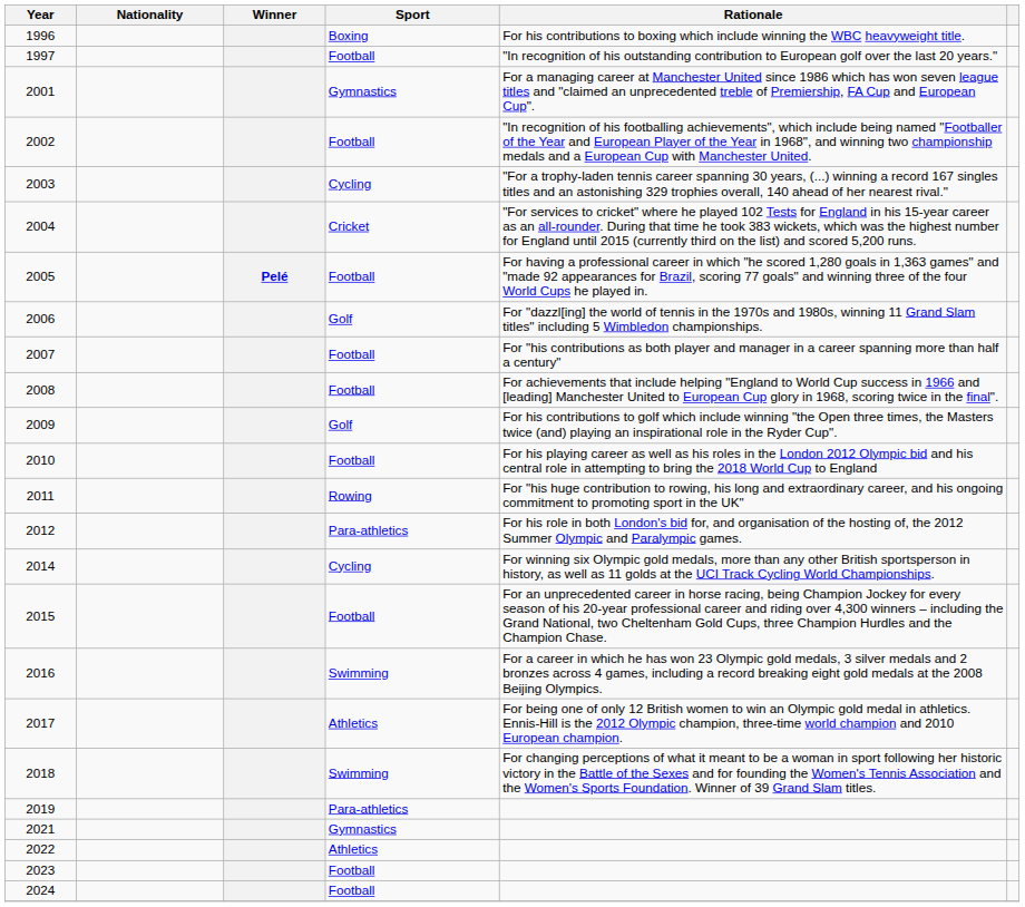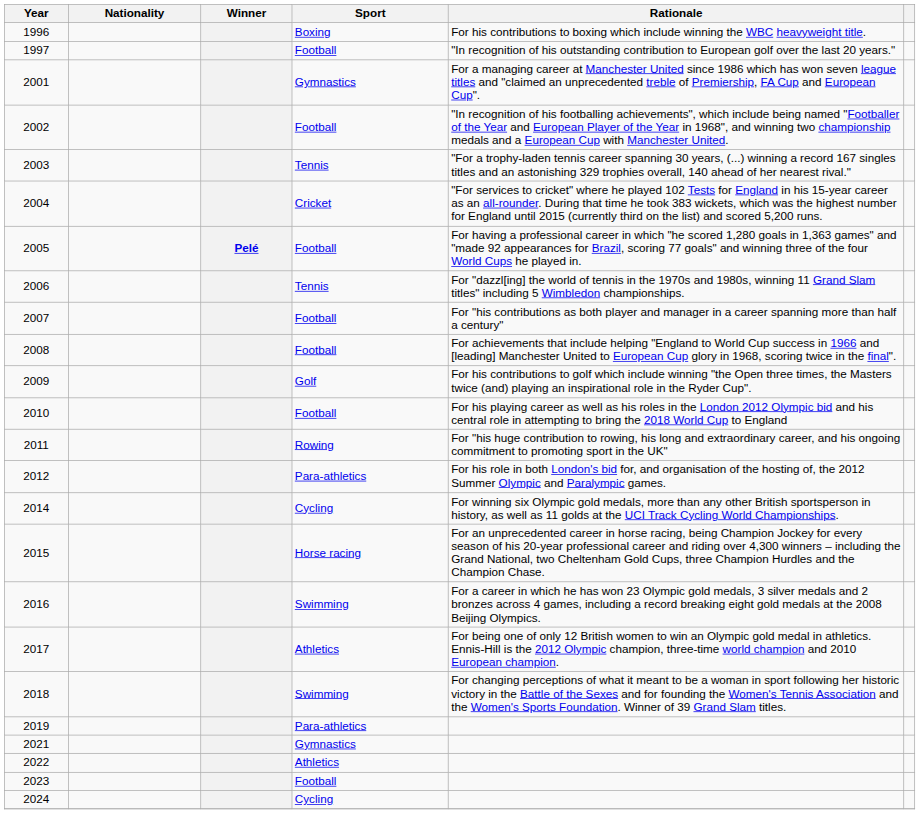 <table class="sortable plainrowheaders wikitable">
 <tr>
 <th scope=col>Year</th>
 <th scope=col>Nationality</th>
 <th scope=col>Winner</th>
 <th scope=col>Sport</th>
 <th scope="col" style="width:50%;" class="unsortable">Rationale</th>
 <th scope=col class="unsortable"></th>
 </tr>
 <tr>
 <td align=center>1996</td>
 <td></td>
 <th scope=row></th>
 <td><a href='#'>Boxing</a></td>
 <td>For his contributions to boxing which include winning the <a href='#'>WBC</a> <a href='#'>heavyweight title</a>.</td>
 <td align=center></td>
 </tr>
 <tr>
 <td align=center>1997</td>
 <td></td>
 <th scope=row></th>
 <td><a href='#'>Football</a></td>
 <td>"In recognition of his outstanding contribution to European golf over the last 20 years."</td>
 <td align=center></td>
 </tr>
 <tr>
 <td align=center>2001</td>
 <td></td>
 <th scope=row></th>
 <td><a href='#'>Gymnastics</a></td>
 <td>For a managing career at <a href='#'>Manchester United</a> since 1986 which has won seven <a href='#'>league titles</a> and "claimed an unprecedented <a href='#'>treble</a> of <a href='#'>Premiership</a>, <a href='#'>FA Cup</a> and <a href='#'>European Cup</a>".</td>
 <td align=center></td>
 </tr>
 <tr>
 <td align=center>2002</td>
 <td></td>
 <th scope=row></th>
 <td><a href='#'>Football</a></td>
 <td>"In recognition of his footballing achievements", which include being named "<a href='#'>Footballer of the Year</a> and <a href='#'>European Player of the Year</a> in 1968", and winning two <a href='#'>championship</a> medals and a <a href='#'>European Cup</a> with <a href='#'>Manchester United</a>.</td>
 <td align=center></td>
 </tr>
 <tr>
 <td align=center>2003</td>
 <td></td>
 <th scope=row></th>
-<td><a href='#'>Cycling</a></td>
+<td><a href='#'>Tennis</a></td>
 <td>"For a trophy-laden tennis career spanning 30 years, (...) winning a record 167 singles titles and an astonishing 329 trophies overall, 140 ahead of her nearest rival."</td>
 <td align=center></td>
 </tr>
 <tr>
 <td align=center>2004</td>
 <td></td>
 <th scope=row></th>
 <td><a href='#'>Cricket</a></td>
 <td>"For services to cricket" where he played 102 <a href='#'>Tests</a> for <a href='#'>England</a> in his 15-year career as an <a href='#'>all-rounder</a>. During that time he took 383 wickets, which was the highest number for England until 2015 (currently third on the list) and scored 5,200 runs.</td>
 <td align=center></td>
 </tr>
 <tr>
 <td align=center>2005</td>
 <td></td>
 <th scope=row><a href='#'>Pelé</a></th>
 <td><a href='#'>Football</a></td>
 <td>For having a professional career in which "he scored 1,280 goals in 1,363 games" and "made 92 appearances for <a href='#'>Brazil</a>, scoring 77 goals" and winning three of the four <a href='#'>World Cups</a> he played in.</td>
 <td align=center></td>
 </tr>
 <tr>
 <td align=center>2006</td>
 <td></td>
 <th scope=row></th>
-<td><a href='#'>Golf</a></td>
+<td><a href='#'>Tennis</a></td>
 <td>For "dazzl[ing] the world of tennis in the 1970s and 1980s, winning 11 <a href='#'>Grand Slam</a> titles" including 5 <a href='#'>Wimbledon</a> championships.</td>
 <td align=center></td>
 </tr>
 <tr>
 <td align=center>2007</td>
 <td></td>
 <th scope=row></th>
 <td><a href='#'>Football</a></td>
 <td>For "his contributions as both player and manager in a career spanning more than half a century"</td>
 <td align=center></td>
 </tr>
 <tr>
 <td align=center>2008</td>
 <td></td>
 <th scope=row></th>
 <td><a href='#'>Football</a></td>
 <td>For achievements that include helping "England to World Cup success in <a href='#'>1966</a> and [leading] Manchester United to <a href='#'>European Cup</a> glory in 1968, scoring twice in the <a href='#'>final</a>".</td>
 <td align=center></td>
 </tr>
 <tr>
 <td align=center>2009</td>
 <td></td>
 <th scope=row></th>
 <td><a href='#'>Golf</a></td>
 <td>For his contributions to golf which include winning "the Open three times, the Masters twice (and) playing an inspirational role in the Ryder Cup".</td>
 <td align=center></td>
 </tr>
 <tr>
 <td align=center>2010</td>
 <td></td>
 <th scope=row></th>
 <td><a href='#'>Football</a></td>
 <td>For his playing career as well as his roles in the <a href='#'>London 2012 Olympic bid</a> and his central role in attempting to bring the <a href='#'>2018 World Cup</a> to England</td>
 <td align=center></td>
 </tr>
 <tr>
 <td align=center>2011</td>
 <td></td>
 <th scope=row></th>
 <td><a href='#'>Rowing</a></td>
 <td>For "his huge contribution to rowing, his long and extraordinary career, and his ongoing commitment to promoting sport in the UK"</td>
 <td align=center></td>
 </tr>
 <tr>
 <td align=center>2012</td>
 <td></td>
 <th scope=row></th>
 <td><a href='#'>Para-athletics</a></td>
 <td>For his role in both <a href='#'>London's bid</a> for, and organisation of the hosting of, the 2012 Summer <a href='#'>Olympic</a> and <a href='#'>Paralympic</a> games.</td>
 <td align=center></td>
 </tr>
 <tr>
 <td align=center>2014</td>
 <td></td>
 <th scope=row></th>
 <td><a href='#'>Cycling</a></td>
 <td>For winning six Olympic gold medals, more than any other British sportsperson in history, as well as 11 golds at the <a href='#'>UCI Track Cycling World Championships</a>.</td>
 <td align=center></td>
 </tr>
 <tr>
 <td align=center>2015</td>
 <td></td>
 <th scope=row></th>
-<td><a href='#'>Football</a></td>
+<td><a href='#'>Horse racing</a></td>
 <td>For an unprecedented career in horse racing, being Champion Jockey for every season of his 20-year professional career and riding over 4,300 winners – including the Grand National, two Cheltenham Gold Cups, three Champion Hurdles and the Champion Chase.</td>
 <td align=center></td>
 </tr>
 <tr>
 <td align=center>2016</td>
 <td></td>
 <th scope=row></th>
 <td><a href='#'>Swimming</a></td>
 <td>For a career in which he has won 23 Olympic gold medals, 3 silver medals and 2 bronzes across 4 games, including a record breaking eight gold medals at the 2008 Beijing Olympics.</td>
 <td align=center></td>
 </tr>
 <tr>
 <td align=center>2017</td>
 <td></td>
 <th scope=row></th>
 <td><a href='#'>Athletics</a></td>
 <td>For being one of only 12 British women to win an Olympic gold medal in athletics. Ennis-Hill is the <a href='#'>2012 Olympic</a> champion, three-time <a href='#'>world champion</a> and 2010 <a href='#'>European champion</a>.</td>
 <td align=center></td>
 </tr>
 <tr>
 <td align=center>2018</td>
 <td></td>
 <th scope=row></th>
 <td><a href='#'>Swimming</a></td>
 <td>For changing perceptions of what it meant to be a woman in sport following her historic victory in the <a href='#'>Battle of the Sexes</a> and for founding the <a href='#'>Women's Tennis Association</a> and the <a href='#'>Women's Sports Foundation</a>. Winner of 39 <a href='#'>Grand Slam</a> titles.</td>
 <td align=center></td>
 </tr>
 <tr>
 <td align=center>2019</td>
 <td></td>
 <th scope=row></th>
 <td><a href='#'>Para-athletics</a></td>
 <td></td>
 <td align=center></td>
 </tr>
 <tr>
 <td align=center>2021</td>
 <td></td>
 <th scope=row></th>
 <td><a href='#'>Gymnastics</a></td>
 <td></td>
 <td align=center></td>
 </tr>
 <tr>
 <td align=center>2022</td>
 <td></td>
 <th scope=row></th>
 <td><a href='#'>Athletics</a></td>
 <td></td>
 <td align=center></td>
 </tr>
 <tr>
 <td align=center>2023</td>
 <td></td>
 <th scope=row></th>
 <td><a href='#'>Football</a></td>
 <td></td>
 <td align=center></td>
 </tr>
 <tr>
 <td align=center>2024</td>
 <td></td>
 <th scope=row></th>
-<td><a href='#'>Football</a></td>
+<td><a href='#'>Cycling</a></td>
 <td></td>
 <td align=center></td>
 </tr>
 <tr>
 </tr>
 </table>
